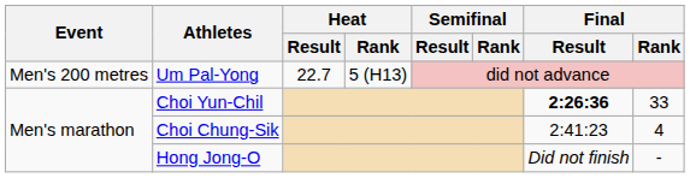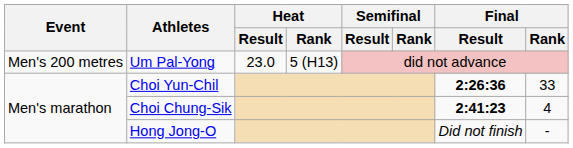 <table class=wikitable style="font-size:90%">
 <tr>
 <th rowspan="2">Event</th>
 <th rowspan="2">Athletes</th>
 <th colspan="2">Heat</th>
 <th colspan="2">Semifinal</th>
 <th colspan="2">Final</th>
 </tr>
 <tr>
 <th>Result</th>
 <th>Rank</th>
 <th>Result</th>
 <th>Rank</th>
 <th>Result</th>
 <th>Rank</th>
 </tr>
 <tr>
 <td>Men's 200 metres</td>
 <td><a href='#'>Um Pal-Yong</a></td>
-<td align=center>22.7</td>
+<td align=center>23.0</td>
 <td align=center>5 (H13)</td>
 <td align=center bgcolor="f4c2c2" colspan=4>did not advance</td>
 </tr>
 <tr>
 <td rowspan=3>Men's marathon</td>
 <td><a href='#'>Choi Yun-Chil</a></td>
 <td colspan="4" bgcolor="wheat"></td>
 <td align=center><strong>2:26:36</strong></td>
 <td align=center>33</td>
 </tr>
 <tr>
 <td><a href='#'>Choi Chung-Sik</a></td>
 <td colspan="4" bgcolor="wheat"></td>
-<td align=center>2:41:23</td>
+<td align=center><strong>2:41:23</strong></td>
 <td align=center>4</td>
 </tr>
 <tr>
 <td><a href='#'>Hong Jong-O</a></td>
 <td colspan="4" bgcolor="wheat"></td>
 <td align=center><em>Did not finish</em></td>
 <td align=center>-</td>
 </tr>
 </table>
